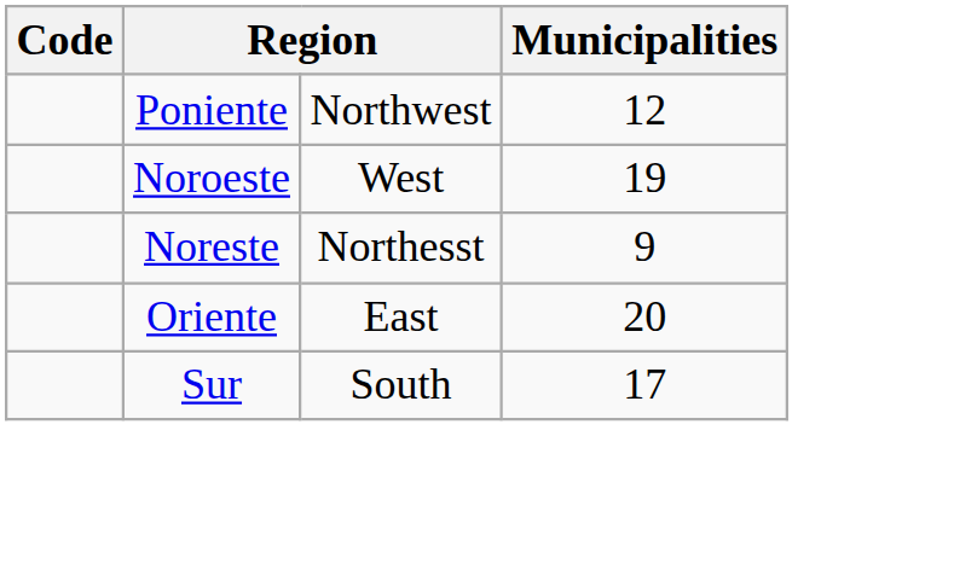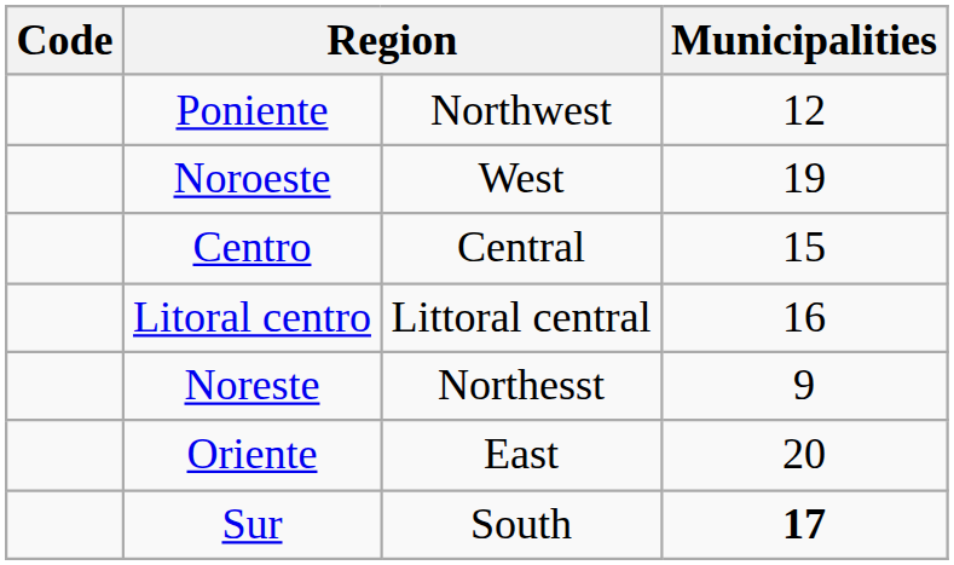 <table class=wikitable style="text-align:center;">
 <tr>
 <th>Code</th>
 <th colspan=2>Region</th>
 <th>Municipalities</th>
 </tr>
 <tr>
 <td></td>
 <td><a href='#'>Poniente</a></td>
 <td>Northwest</td>
 <td>12</td>
 </tr>
 <tr>
 <td></td>
 <td><a href='#'>Noroeste</a></td>
 <td>West</td>
 <td>19</td>
 </tr>
 <tr>
 <td></td>
+<td><a href='#'>Centro</a></td>
+<td>Central</td>
+<td>15</td>
+</tr>
+<tr>
+<td></td>
+<td><a href='#'>Litoral centro</a></td>
+<td>Littoral central</td>
+<td>16</td>
+</tr>
+<tr>
+<td></td>
 <td><a href='#'>Noreste</a></td>
 <td>Northesst</td>
 <td>9</td>
 </tr>
 <tr>
 <td></td>
 <td><a href='#'>Oriente</a></td>
 <td>East</td>
 <td>20</td>
 </tr>
 <tr>
 <td></td>
 <td><a href='#'>Sur</a></td>
 <td>South</td>
-<td>17</td>
+<td><strong>17</strong></td>
 </tr>
 </table>
